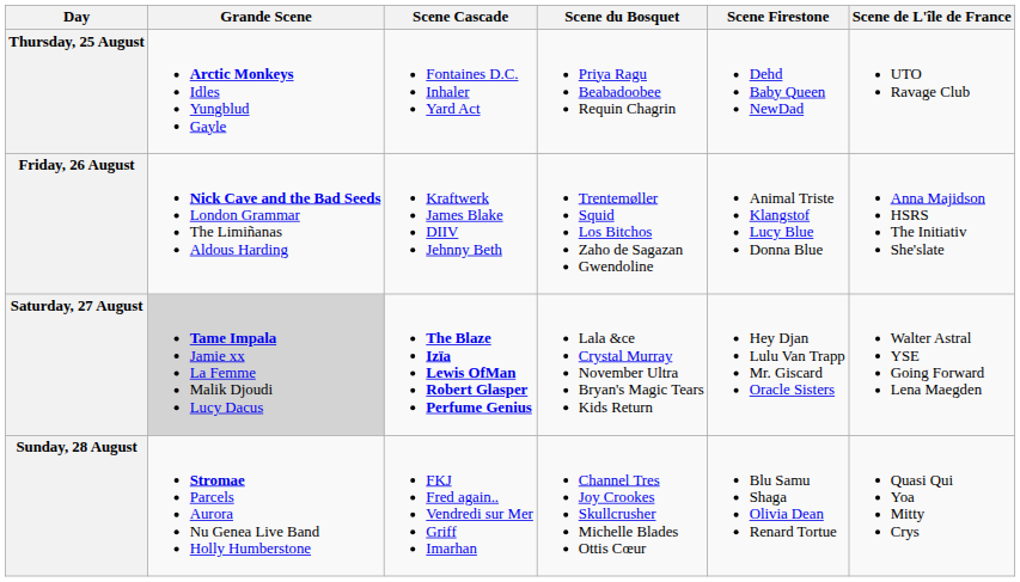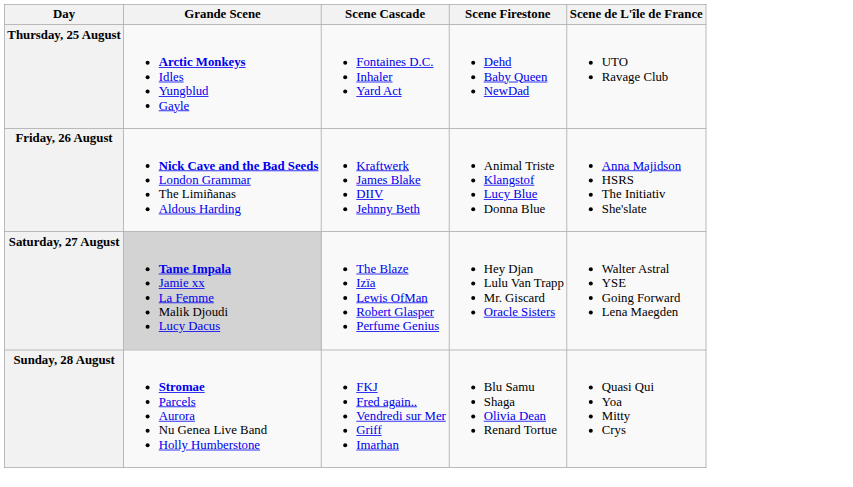 <table class="wikitable plainrowheaders">
 <tr>
 <th>Day</th>
 <th>Grande Scene</th>
 <th>Scene Cascade</th>
-<th>Scene du Bosquet</th>
 <th>Scene Firestone</th>
 <th>Scene de L'île de France</th>
 </tr>
 <tr valign="top">
 <th scope="row">Thursday, 25 August</th>
 <td><br><ul><li><strong><a href='#'>Arctic Monkeys</a></strong></li><li><a href='#'>Idles</a></li><li><a href='#'>Yungblud</a></li><li><a href='#'>Gayle</a></li></ul></td>
 <td><br><ul><li><a href='#'>Fontaines D.C.</a></li><li><a href='#'>Inhaler</a></li><li><a href='#'>Yard Act</a></li></ul></td>
-<td><br><ul><li><a href='#'>Priya Ragu</a></li><li><a href='#'>Beabadoobee</a></li><li>Requin Chagrin</li></ul></td>
 <td><br><ul><li><a href='#'>Dehd</a></li><li><a href='#'>Baby Queen</a></li><li><a href='#'>NewDad</a></li></ul></td>
 <td><br><ul><li>UTO</li><li>Ravage Club</li></ul></td>
 </tr>
 <tr valign="top">
 <th scope="row">Friday, 26 August</th>
 <td><br><ul><li><strong><a href='#'>Nick Cave and the Bad Seeds</a></strong></li><li><a href='#'>London Grammar</a></li><li>The Limiñanas</li><li><a href='#'>Aldous Harding</a></li></ul></td>
 <td><br><ul><li><a href='#'>Kraftwerk</a></li><li><a href='#'>James Blake</a></li><li><a href='#'>DIIV</a></li><li><a href='#'>Jehnny Beth</a></li></ul></td>
-<td><br><ul><li><a href='#'>Trentemøller</a></li><li><a href='#'>Squid</a></li><li><a href='#'>Los Bitchos</a></li><li>Zaho de Sagazan</li><li>Gwendoline</li></ul></td>
 <td><br><ul><li>Animal Triste</li><li><a href='#'>Klangstof</a></li><li><a href='#'>Lucy Blue</a></li><li>Donna Blue</li></ul></td>
 <td><br><ul><li><a href='#'>Anna Majidson</a></li><li>HSRS</li><li>The Initiativ</li><li>She'slate</li></ul></td>
 </tr>
 <tr valign="top">
 <th scope="row">Saturday, 27 August</th>
 <td style="background: lightgrey;"><br><ul><li><strong><a href='#'>Tame Impala</a></strong></li><li><a href='#'>Jamie xx</a></li><li><a href='#'>La Femme</a></li><li>Malik Djoudi</li><li><a href='#'>Lucy Dacus</a></li></ul></td>
-<td><strong><br><ul><li><a href='#'>The Blaze</a></li><li><a href='#'>Izïa</a></li><li><a href='#'>Lewis OfMan</a></li><li><a href='#'>Robert Glasper</a></li><li><a href='#'>Perfume Genius</a></li></ul></strong></td>
-<td><br><ul><li>Lala &ce</li><li><a href='#'>Crystal Murray</a></li><li>November Ultra</li><li>Bryan's Magic Tears</li><li>Kids Return</li></ul></td>
+<td><br><ul><li><a href='#'>The Blaze</a></li><li><a href='#'>Izïa</a></li><li><a href='#'>Lewis OfMan</a></li><li><a href='#'>Robert Glasper</a></li><li><a href='#'>Perfume Genius</a></li></ul></td>
 <td><br><ul><li>Hey Djan</li><li>Lulu Van Trapp</li><li>Mr. Giscard</li><li><a href='#'>Oracle Sisters</a></li></ul></td>
 <td><br><ul><li>Walter Astral</li><li>YSE</li><li>Going Forward</li><li>Lena Maegden</li></ul></td>
 </tr>
 <tr valign="top">
 <th scope="row">Sunday, 28 August</th>
 <td><br><ul><li><strong><a href='#'>Stromae</a></strong></li><li><a href='#'>Parcels</a></li><li><a href='#'>Aurora</a></li><li>Nu Genea Live Band</li><li><a href='#'>Holly Humberstone</a></li></ul></td>
 <td><br><ul><li><a href='#'>FKJ</a></li><li><a href='#'>Fred again..</a></li><li><a href='#'>Vendredi sur Mer</a></li><li><a href='#'>Griff</a></li><li><a href='#'>Imarhan</a></li></ul></td>
-<td><br><ul><li><a href='#'>Channel Tres</a></li><li><a href='#'>Joy Crookes</a></li><li><a href='#'>Skullcrusher</a></li><li>Michelle Blades</li><li>Ottis Cœur</li></ul></td>
 <td><br><ul><li>Blu Samu</li><li>Shaga</li><li><a href='#'>Olivia Dean</a></li><li>Renard Tortue</li></ul></td>
 <td><br><ul><li>Quasi Qui</li><li>Yoa</li><li>Mitty</li><li>Crys</li></ul></td>
 </tr>
 </table>
